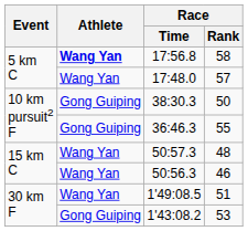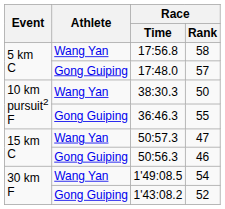 <table class="wikitable" border="1" style="font-size:90%">
 <tr>
 <th rowspan=2>Event</th>
 <th rowspan=2>Athlete</th>
 <th colspan=2>Race</th>
 </tr>
 <tr>
 <th>Time</th>
 <th>Rank</th>
 </tr>
 <tr>
 <td rowspan=2>5 km <br> C</td>
-<td><strong><a href='#'>Wang Yan</a></strong></td>
+<td><a href='#'>Wang Yan</a></td>
 <td align=center>17:56.8</td>
 <td align=center>58</td>
 </tr>
 <tr>
-<td><a href='#'>Wang Yan</a></td>
+<td><a href='#'>Gong Guiping</a></td>
 <td align=center>17:48.0</td>
 <td align=center>57</td>
 </tr>
 <tr>
 <td rowspan=2>10 km <br> pursuit<sup>2</sup> <br> F</td>
-<td><a href='#'>Gong Guiping</a></td>
+<td><a href='#'>Wang Yan</a></td>
 <td align=center>38:30.3</td>
 <td align=center>50</td>
 </tr>
 <tr>
 <td><a href='#'>Gong Guiping</a></td>
 <td align=center>36:46.3</td>
 <td align=center>55</td>
 </tr>
 <tr>
 <td rowspan=2>15 km <br> C</td>
 <td><a href='#'>Wang Yan</a></td>
 <td align=center>50:57.3</td>
-<td align=center>48</td>
+<td align=center>47</td>
 </tr>
 <tr>
-<td><a href='#'>Wang Yan</a></td>
+<td><a href='#'>Gong Guiping</a></td>
 <td align=center>50:56.3</td>
 <td align=center>46</td>
 </tr>
 <tr>
 <td rowspan=2>30 km <br> F</td>
 <td><a href='#'>Wang Yan</a></td>
 <td align=center>1'49:08.5</td>
-<td align=center>51</td>
+<td align=center>54</td>
 </tr>
 <tr>
 <td><a href='#'>Gong Guiping</a></td>
 <td align=center>1'43:08.2</td>
-<td align=center>53</td>
+<td align=center>52</td>
 </tr>
 </table>
